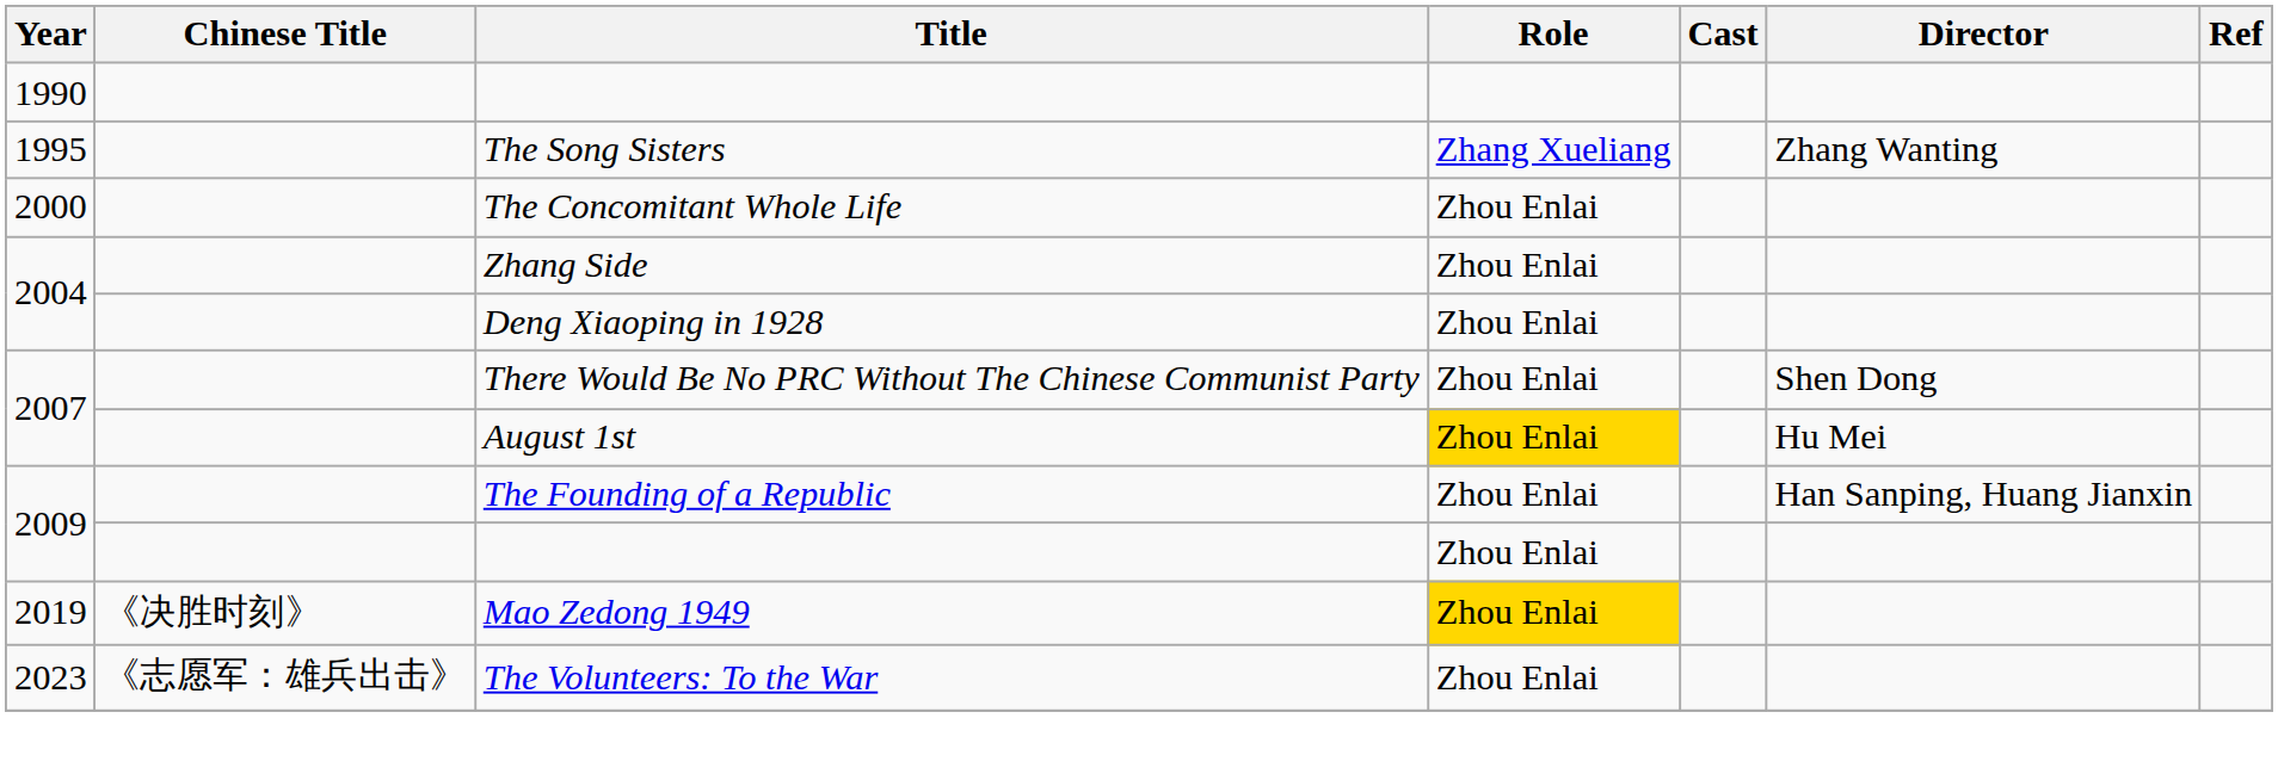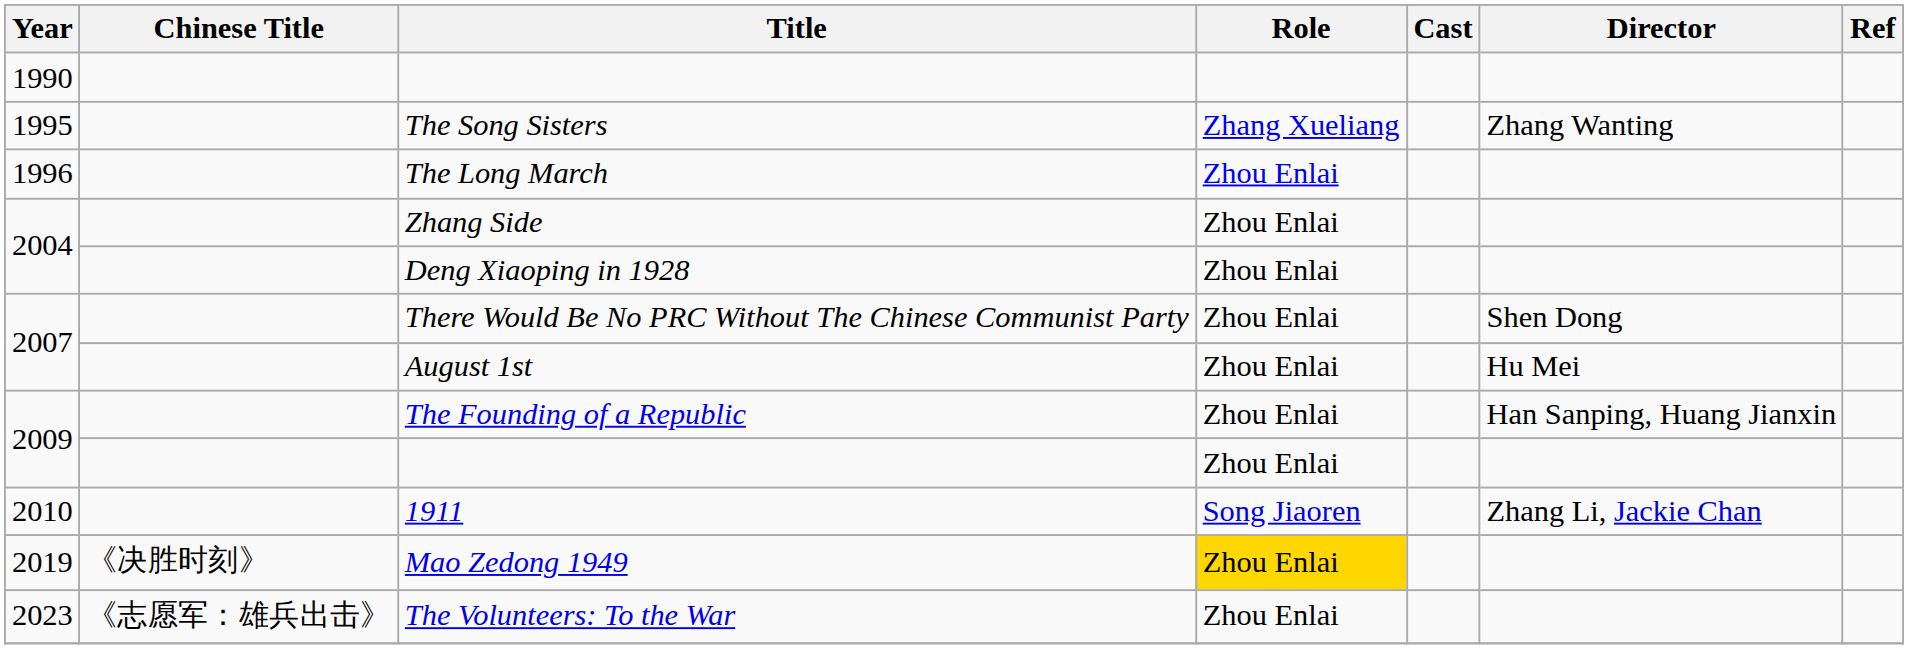 <table class="wikitable">
 <tr>
 <th>Year</th>
 <th>Chinese Title</th>
 <th>Title</th>
 <th>Role</th>
 <th>Cast</th>
 <th>Director</th>
 <th>Ref</th>
 </tr>
 <tr>
 <td>1990</td>
 <td></td>
 <td></td>
 <td></td>
 <td></td>
 <td></td>
 <td></td>
 </tr>
 <tr>
 <td>1995</td>
 <td></td>
 <td><em>The Song Sisters</em></td>
 <td><a href='#'>Zhang Xueliang</a></td>
 <td></td>
 <td>Zhang Wanting</td>
 <td></td>
 </tr>
 <tr>
-<td>2000</td>
+<td>1996</td>
 <td></td>
-<td><em>The Concomitant Whole Life</em></td>
-<td>Zhou Enlai</td>
+<td><em>The Long March</em></td>
+<td><a href='#'>Zhou Enlai</a></td>
 <td></td>
 <td></td>
 <td></td>
 </tr>
 <tr>
 <td rowspan="2">2004</td>
 <td></td>
 <td><em>Zhang Side</em></td>
 <td>Zhou Enlai</td>
 <td></td>
 <td></td>
 <td></td>
 </tr>
 <tr>
 <td></td>
 <td><em>Deng Xiaoping in 1928</em></td>
 <td>Zhou Enlai</td>
 <td></td>
 <td></td>
 <td></td>
 </tr>
 <tr>
 <td rowspan="2">2007</td>
 <td></td>
 <td><em>There Would Be No PRC Without The Chinese Communist Party</em></td>
 <td>Zhou Enlai</td>
 <td></td>
 <td>Shen Dong</td>
 <td></td>
 </tr>
 <tr>
 <td></td>
 <td><em>August 1st</em></td>
-<td style="background: gold;">Zhou Enlai</td>
+<td>Zhou Enlai</td>
 <td></td>
 <td>Hu Mei</td>
 <td></td>
 </tr>
 <tr>
 <td rowspan="2">2009</td>
 <td></td>
 <td><em><a href='#'>The Founding of a Republic</a></em></td>
 <td>Zhou Enlai</td>
 <td></td>
 <td>Han Sanping, Huang Jianxin</td>
 <td></td>
 </tr>
 <tr>
 <td></td>
 <td></td>
 <td>Zhou Enlai</td>
 <td></td>
 <td></td>
+<td></td>
+</tr>
+<tr>
+<td>2010</td>
+<td></td>
+<td><em><a href='#'>1911</a></em></td>
+<td><a href='#'>Song Jiaoren</a></td>
+<td></td>
+<td>Zhang Li, <a href='#'>Jackie Chan</a></td>
 <td></td>
 </tr>
 <tr>
 <td>2019</td>
 <td>《决胜时刻》</td>
 <td><em><a href='#'>Mao Zedong 1949</a></em></td>
 <td style="background: gold;">Zhou Enlai</td>
 <td></td>
 <td></td>
 <td></td>
 </tr>
 <tr>
 <td>2023</td>
 <td>《志愿军：雄兵出击》</td>
 <td><em><a href='#'>The Volunteers: To the War</a></em></td>
 <td>Zhou Enlai</td>
 <td></td>
 <td></td>
 <td></td>
 </tr>
 <tr>
 </tr>
 </table>
